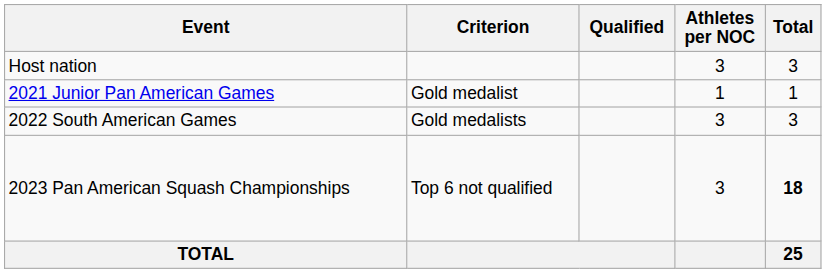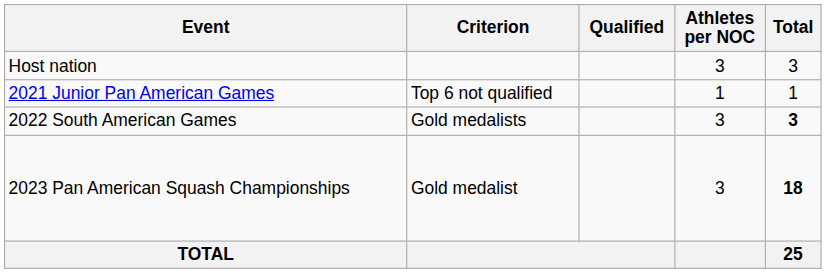 <table class="wikitable" width=750>
 <tr>
 <th>Event</th>
 <th>Criterion</th>
 <th>Qualified</th>
 <th>Athletes<br> per NOC</th>
 <th>Total</th>
 </tr>
 <tr>
 <td>Host nation</td>
 <td></td>
 <td></td>
 <td align="center">3</td>
 <td align="center">3</td>
 </tr>
 <tr>
 <td><a href='#'>2021 Junior Pan American Games</a></td>
-<td>Gold medalist</td>
+<td>Top 6 not qualified</td>
 <td></td>
 <td align="center">1</td>
 <td align="center">1</td>
 </tr>
 <tr>
 <td Squash at the 2022 South American Games>2022 South American Games</td>
 <td>Gold medalists</td>
 <td></td>
 <td align="center">3</td>
-<td align="center">3</td>
+<td align="center"><strong>3</strong></td>
 </tr>
 <tr>
 <td>2023 Pan American Squash Championships</td>
-<td>Top 6 not qualified</td>
+<td>Gold medalist</td>
 <td><br><br><br><br><br></td>
 <td align="center">3</td>
 <td align="center"><strong>18</strong></td>
 </tr>
 <tr>
 <th>TOTAL</th>
 <th colspan="2"></th>
 <th></th>
 <th>25</th>
 </tr>
 </table>
